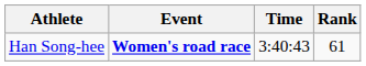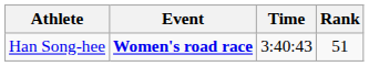 <table class=wikitable style="font-size:90%">
 <tr>
 <th>Athlete</th>
 <th>Event</th>
 <th>Time</th>
 <th>Rank</th>
 </tr>
 <tr align=center>
 <td align=left><a href='#'>Han Song-hee</a></td>
 <td align=left><strong><a href='#'>Women's road race</a></strong></td>
 <td>3:40:43</td>
-<td>61</td>
+<td>51</td>
 </tr>
 </table>
